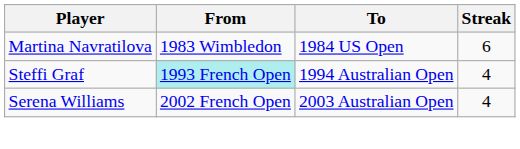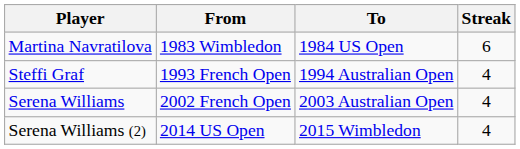 <table class="wikitable nowrap" style="text-align:left">
 <tr>
 <th>Player</th>
 <th>From</th>
 <th>To</th>
 <th>Streak</th>
 </tr>
 <tr>
 <td style="text-align: left;"> <a href='#'>Martina Navratilova</a></td>
 <td><a href='#'>1983 Wimbledon</a></td>
 <td><a href='#'>1984 US Open</a></td>
 <td style="text-align: center;">6</td>
 </tr>
 <tr>
 <td style="text-align: left;"> <a href='#'>Steffi Graf</a></td>
-<td style="background: paleturquoise;"><a href='#'>1993 French Open</a></td>
+<td><a href='#'>1993 French Open</a></td>
 <td><a href='#'>1994 Australian Open</a></td>
 <td style="text-align: center;">4</td>
 </tr>
 <tr>
 <td style="text-align: left;"> <a href='#'>Serena Williams</a></td>
 <td><a href='#'>2002 French Open</a></td>
 <td><a href='#'>2003 Australian Open</a></td>
 <td style="text-align: center;">4</td>
 </tr>
+<tr>
+<td style="text-align: left;"> Serena Williams <small>(2)</small></td>
+<td><a href='#'>2014 US Open</a></td>
+<td><a href='#'>2015 Wimbledon</a></td>
+<td style="text-align: center;">4</td>
+</tr>
 </table>
